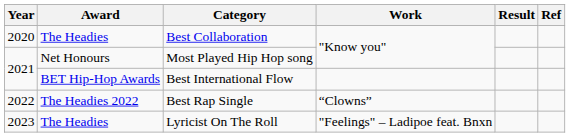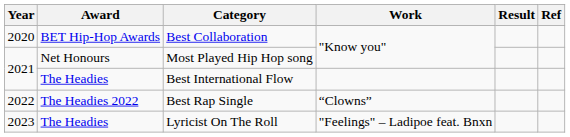 <table class="wikitable">
 <tr>
 <th>Year</th>
 <th>Award</th>
 <th>Category</th>
 <th>Work</th>
 <th>Result</th>
 <th>Ref</th>
 </tr>
 <tr>
 <td>2020</td>
-<td><a href='#'>The Headies</a></td>
+<td><a href='#'>BET Hip-Hop Awards</a></td>
 <td><a href='#'>Best Collaboration</a></td>
 <td rowspan="2">"Know you" </td>
 <td></td>
 <td></td>
 </tr>
 <tr>
 <td rowspan="2">2021</td>
 <td>Net Honours</td>
 <td>Most Played Hip Hop song</td>
 <td></td>
 <td></td>
 </tr>
 <tr>
-<td><a href='#'>BET Hip-Hop Awards</a></td>
+<td><a href='#'>The Headies</a></td>
 <td>Best International Flow</td>
 <td></td>
 <td></td>
 <td></td>
 </tr>
 <tr>
 <td>2022</td>
 <td><a href='#'>The Headies 2022</a></td>
 <td>Best Rap Single</td>
 <td>“Clowns”</td>
 <td></td>
 <td></td>
 </tr>
 <tr>
 <td>2023</td>
 <td><a href='#'>The Headies</a></td>
 <td>Lyricist On The Roll</td>
 <td>"Feelings" – Ladipoe feat. Bnxn</td>
 <td></td>
 <td></td>
 </tr>
 </table>
